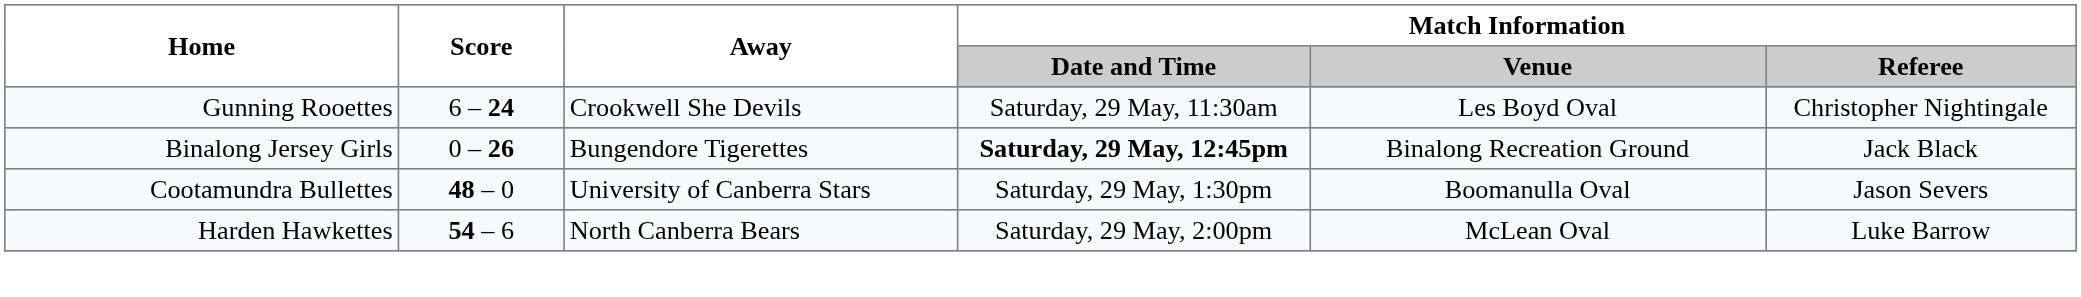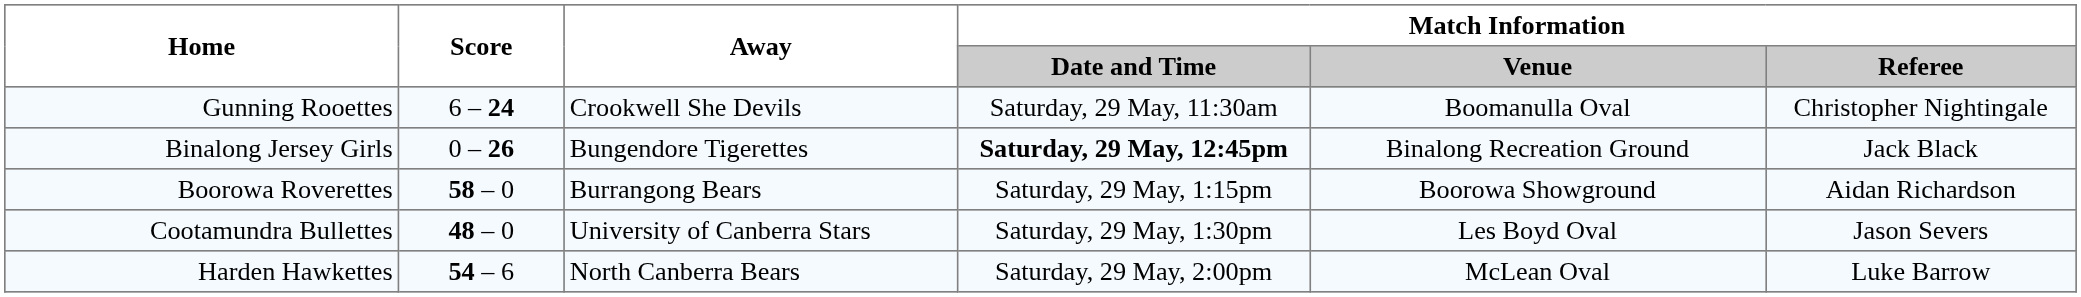 <table border="1" cellpadding="3" cellspacing="0" width="100%" style="border-collapse:collapse;  text-align:center;">
 <tr>
 <th rowspan="2" width="19%">Home</th>
 <th rowspan="2" width="8%">Score</th>
 <th rowspan="2" width="19%">Away</th>
 <th colspan="3">Match Information</th>
 </tr>
 <tr bgcolor="#CCCCCC">
 <th width="17%">Date and Time</th>
 <th width="22%">Venue</th>
 <th width="50%">Referee</th>
 </tr>
 <tr style="text-align:center; background:#f5faff;">
 <td align="right">Gunning Rooettes </td>
 <td>6 – <strong>24</strong></td>
 <td align="left"> Crookwell She Devils</td>
 <td>Saturday, 29 May, 11:30am</td>
-<td>Les Boyd Oval</td>
+<td>Boomanulla Oval</td>
 <td>Christopher Nightingale</td>
 </tr>
 <tr style="text-align:center; background:#f5faff;">
 <td align="right">Binalong Jersey Girls </td>
 <td>0 – <strong>26</strong></td>
 <td align="left"> Bungendore Tigerettes</td>
 <td><strong>Saturday, 29 May, 12:45pm</strong></td>
 <td>Binalong Recreation Ground</td>
 <td>Jack Black</td>
 </tr>
 <tr style="text-align:center; background:#f5faff;">
+<td align="right">Boorowa Roverettes </td>
+<td><strong>58</strong> – 0</td>
+<td align="left"> Burrangong Bears</td>
+<td>Saturday, 29 May, 1:15pm</td>
+<td>Boorowa Showground</td>
+<td>Aidan Richardson</td>
+</tr>
+<tr style="text-align:center; background:#f5faff;">
 <td align="right">Cootamundra Bullettes </td>
 <td><strong>48</strong> – 0</td>
 <td align="left"> University of Canberra Stars</td>
 <td>Saturday, 29 May, 1:30pm</td>
-<td>Boomanulla Oval</td>
+<td>Les Boyd Oval</td>
 <td>Jason Severs</td>
 </tr>
 <tr style="text-align:center; background:#f5faff;">
 <td align="right">Harden Hawkettes </td>
 <td><strong>54</strong> – 6</td>
 <td align="left"> North Canberra Bears</td>
 <td>Saturday, 29 May, 2:00pm</td>
 <td>McLean Oval</td>
 <td>Luke Barrow</td>
 </tr>
 </table>
